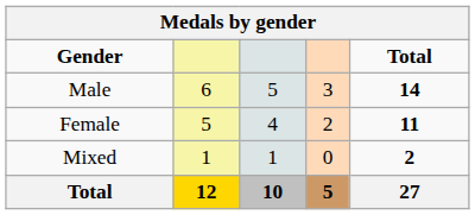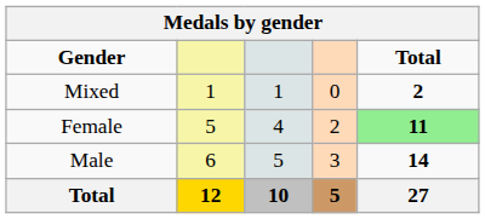 <table class="wikitable" style="font-size:85%; float:right; clear:right; min-width:308px">
 <tr style="background:#efefef;">
 <th colspan=5>Medals by gender</th>
 </tr>
 <tr align=center>
 <td><strong>Gender</strong></td>
 <td bgcolor=#f7f6a8></td>
 <td bgcolor=#dce5e5></td>
 <td bgcolor=#ffdab9></td>
 <td><strong>Total</strong></td>
 </tr>
 <tr align=center>
-<td>Male</td>
-<td style="background:#F7F6A8;">6</td>
-<td style="background:#DCE5E5;">5</td>
-<td style="background:#FFDAB9;">3</td>
-<td><strong>14</strong></td>
+<td>Mixed</td>
+<td style="background:#F7F6A8;">1</td>
+<td style="background:#DCE5E5;">1</td>
+<td style="background:#FFDAB9;">0</td>
+<td><strong>2</strong></td>
 </tr>
 <tr align=center>
 <td>Female</td>
 <td style="background:#F7F6A8;">5</td>
 <td style="background:#DCE5E5;">4</td>
 <td style="background:#FFDAB9;">2</td>
-<td><strong>11</strong></td>
+<td style="background: lightgreen;"><strong>11</strong></td>
 </tr>
 <tr align=center>
-<td>Mixed</td>
-<td style="background:#F7F6A8;">1</td>
-<td style="background:#DCE5E5;">1</td>
-<td style="background:#FFDAB9;">0</td>
-<td><strong>2</strong></td>
+<td>Male</td>
+<td style="background:#F7F6A8;">6</td>
+<td style="background:#DCE5E5;">5</td>
+<td style="background:#FFDAB9;">3</td>
+<td><strong>14</strong></td>
 </tr>
 <tr align=center>
 <th>Total</th>
 <th style="background:gold;">12</th>
 <th style="background:silver;">10</th>
 <th style="background:#c96;">5</th>
 <th>27</th>
 </tr>
 </table>
